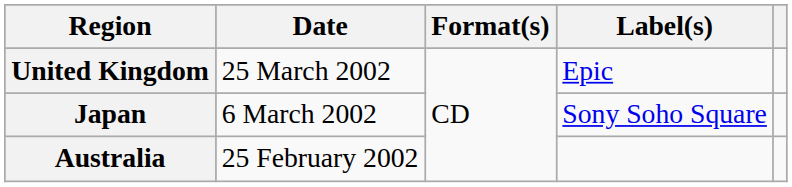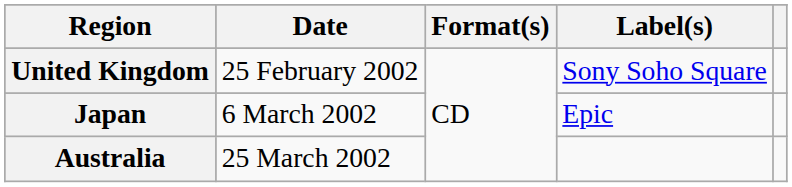 <table class="wikitable plainrowheaders">
 <tr>
 <th scope="col">Region</th>
 <th scope="col">Date</th>
 <th scope="col">Format(s)</th>
 <th scope="col">Label(s)</th>
 <th scope="col"></th>
 </tr>
 <tr>
 <th scope="row">United Kingdom</th>
-<td>25 March 2002</td>
+<td>25 February 2002</td>
 <td rowspan="3">CD</td>
-<td><a href='#'>Epic</a></td>
+<td><a href='#'>Sony Soho Square</a></td>
 <td align="center"></td>
 </tr>
 <tr>
 <th scope="row">Japan</th>
 <td>6 March 2002</td>
-<td><a href='#'>Sony Soho Square</a></td>
+<td><a href='#'>Epic</a></td>
 <td align="center"></td>
 </tr>
 <tr>
 <th scope="row">Australia</th>
-<td>25 February 2002</td>
+<td>25 March 2002</td>
 <td></td>
 <td align="center"></td>
 </tr>
 </table>
